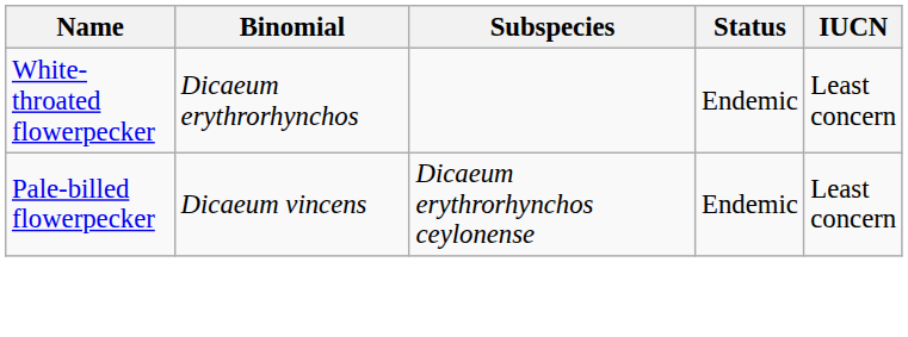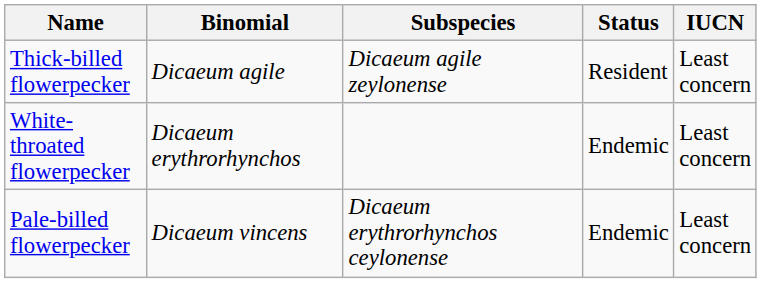 <table width=60% class="wikitable">
 <tr>
 <th width=20%>Name</th>
 <th width=30%>Binomial</th>
 <th width=40%>Subspecies</th>
 <th width=30%>Status</th>
 <th width=30%>IUCN</th>
+</tr>
+<tr>
+<td><a href='#'>Thick-billed flowerpecker</a><br></td>
+<td><em>Dicaeum agile</em></td>
+<td><em>Dicaeum agile zeylonense</em></td>
+<td>Resident</td>
+<td>Least concern</td>
 </tr>
 <tr>
 <td><a href='#'>White-throated flowerpecker</a><br></td>
 <td><em>Dicaeum erythrorhynchos</em></td>
 <td></td>
 <td>Endemic</td>
 <td>Least concern</td>
 </tr>
 <tr>
 <td><a href='#'>Pale-billed flowerpecker</a><br></td>
 <td><em>Dicaeum vincens</em></td>
 <td><em>Dicaeum erythrorhynchos ceylonense</em></td>
 <td>Endemic</td>
 <td>Least concern</td>
 </tr>
 </table>
